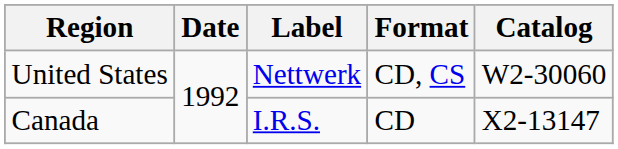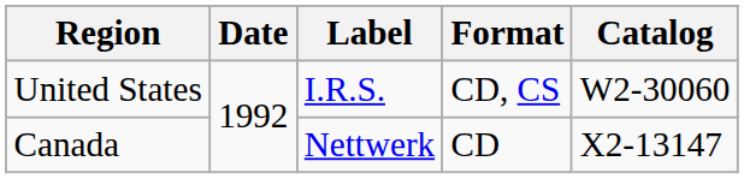 <table class="wikitable">
 <tr>
 <th>Region</th>
 <th>Date</th>
 <th>Label</th>
 <th>Format</th>
 <th>Catalog</th>
 </tr>
 <tr>
 <td>United States</td>
 <td rowspan="2">1992</td>
-<td><a href='#'>Nettwerk</a></td>
+<td><a href='#'>I.R.S.</a></td>
 <td>CD, <a href='#'>CS</a></td>
 <td>W2-30060</td>
 </tr>
 <tr>
 <td>Canada</td>
-<td><a href='#'>I.R.S.</a></td>
+<td><a href='#'>Nettwerk</a></td>
 <td>CD</td>
 <td>X2-13147</td>
 </tr>
 </table>
